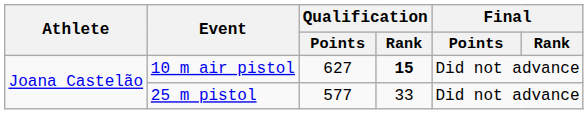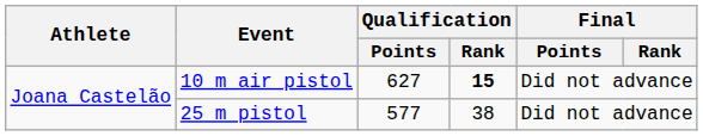 <table class="wikitable" style="font-size:90%">
 <tr>
 <th rowspan="2">Athlete</th>
 <th rowspan="2">Event</th>
 <th colspan=2>Qualification</th>
 <th colspan=2>Final</th>
 </tr>
 <tr style="font-size:95%">
 <th>Points</th>
 <th>Rank</th>
 <th>Points</th>
 <th>Rank</th>
 </tr>
 <tr align=center>
 <td align=left rowspan=2><a href='#'>Joana Castelão</a></td>
 <td align=left><a href='#'>10 m air pistol</a></td>
 <td>627</td>
 <td><strong>15</strong></td>
 <td colspan=2>Did not advance</td>
 </tr>
 <tr align=center>
 <td align=left><a href='#'>25 m pistol</a></td>
 <td>577</td>
-<td>33</td>
+<td>38</td>
 <td colspan=2>Did not advance</td>
 </tr>
 </table>
